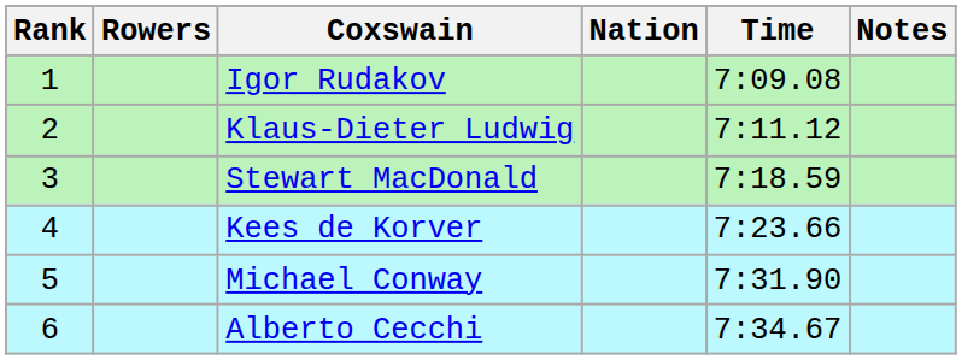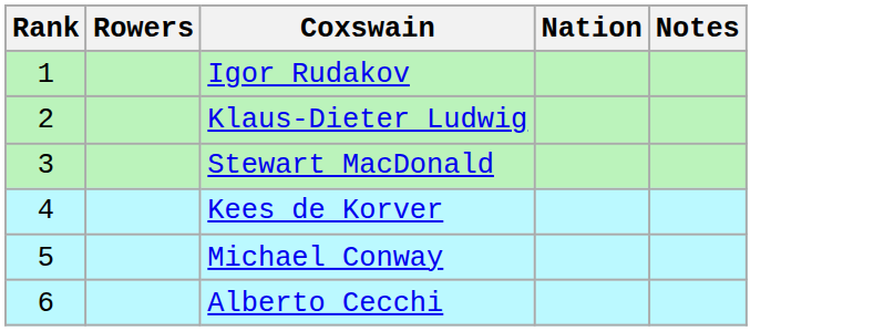 <table class="wikitable sortable" style="text-align:center">
 <tr>
 <th>Rank</th>
 <th>Rowers</th>
 <th>Coxswain</th>
 <th>Nation</th>
-<th>Time</th>
 <th>Notes</th>
 </tr>
 <tr bgcolor=bbf3bb>
 <td>1</td>
 <td align=left></td>
 <td align=left><a href='#'>Igor Rudakov</a></td>
 <td align=left></td>
-<td>7:09.08</td>
 <td></td>
 </tr>
 <tr bgcolor=bbf3bb>
 <td>2</td>
 <td align=left></td>
 <td align=left><a href='#'>Klaus-Dieter Ludwig</a></td>
 <td align=left></td>
-<td>7:11.12</td>
 <td></td>
 </tr>
 <tr bgcolor=bbf3bb>
 <td>3</td>
 <td align=left></td>
 <td align=left><a href='#'>Stewart MacDonald</a></td>
 <td align=left></td>
-<td>7:18.59</td>
 <td></td>
 </tr>
 <tr bgcolor=bbf9ff>
 <td>4</td>
 <td align=left></td>
 <td align=left><a href='#'>Kees de Korver</a></td>
 <td align=left></td>
-<td>7:23.66</td>
 <td></td>
 </tr>
 <tr bgcolor=bbf9ff>
 <td>5</td>
 <td align=left></td>
 <td align=left><a href='#'>Michael Conway</a></td>
 <td align=left></td>
-<td>7:31.90</td>
 <td></td>
 </tr>
 <tr bgcolor=bbf9ff>
 <td>6</td>
 <td align=left></td>
 <td align=left><a href='#'>Alberto Cecchi</a></td>
 <td align=left></td>
-<td>7:34.67</td>
 <td></td>
 </tr>
 </table>
